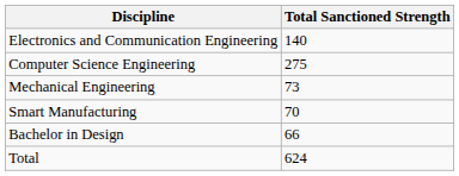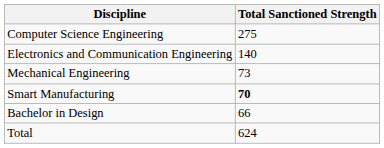 <table class="wikitable">
 <tr>
 <th>Discipline</th>
 <th>Total Sanctioned Strength</th>
 </tr>
 <tr>
+<td>Computer Science Engineering</td>
+<td>275</td>
+</tr>
+<tr>
 <td>Electronics and Communication Engineering</td>
 <td>140</td>
-</tr>
-<tr>
-<td>Computer Science Engineering</td>
-<td>275</td>
 </tr>
 <tr>
 <td>Mechanical Engineering</td>
 <td>73</td>
 </tr>
 <tr>
 <td>Smart Manufacturing</td>
-<td>70</td>
+<td><strong>70</strong></td>
 </tr>
 <tr>
 <td>Bachelor in Design</td>
 <td>66</td>
 </tr>
 <tr>
 <td>Total</td>
 <td>624</td>
 </tr>
 </table>
